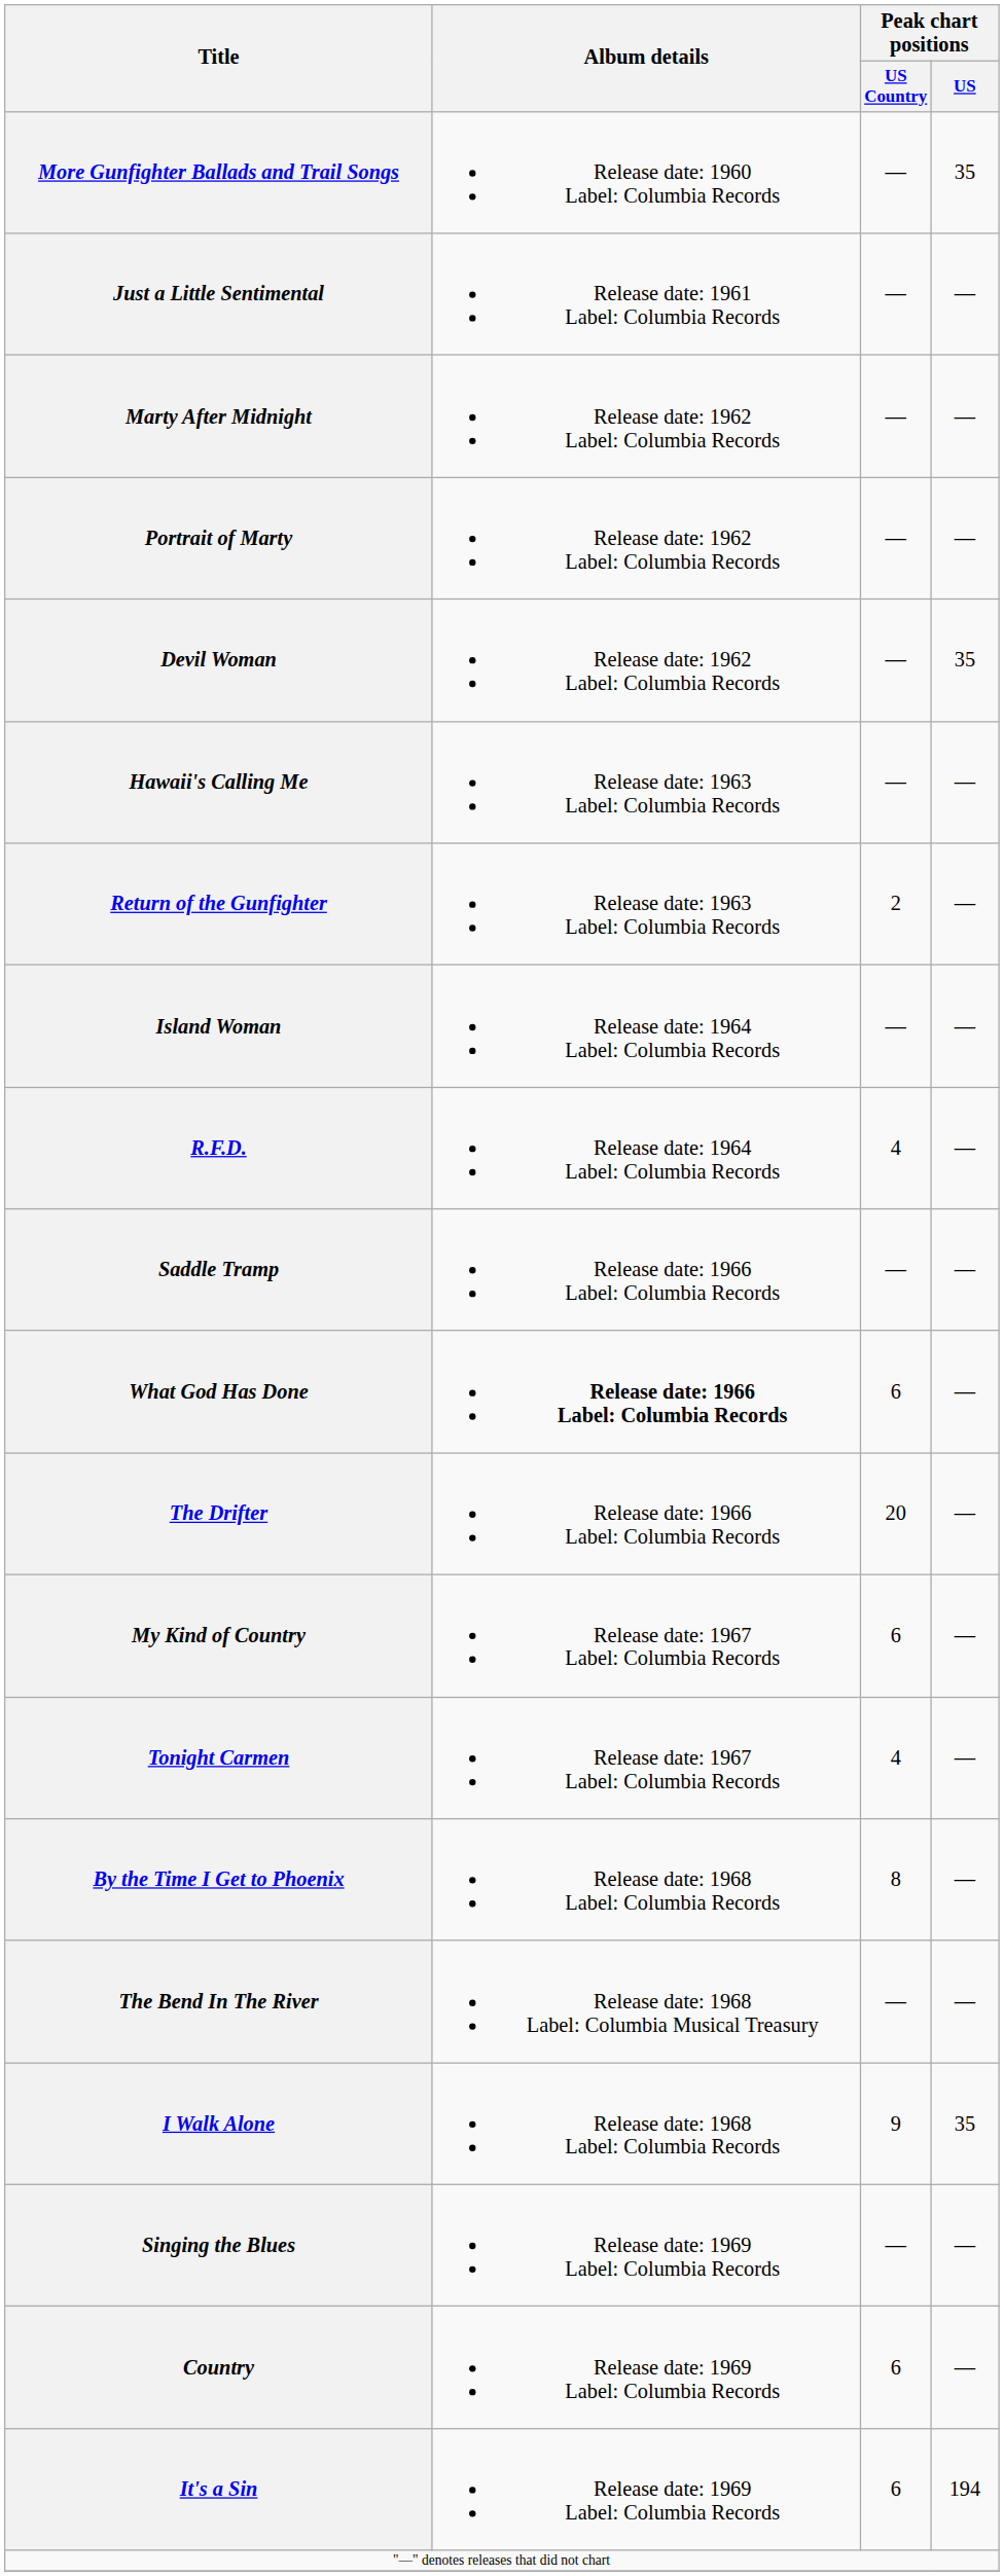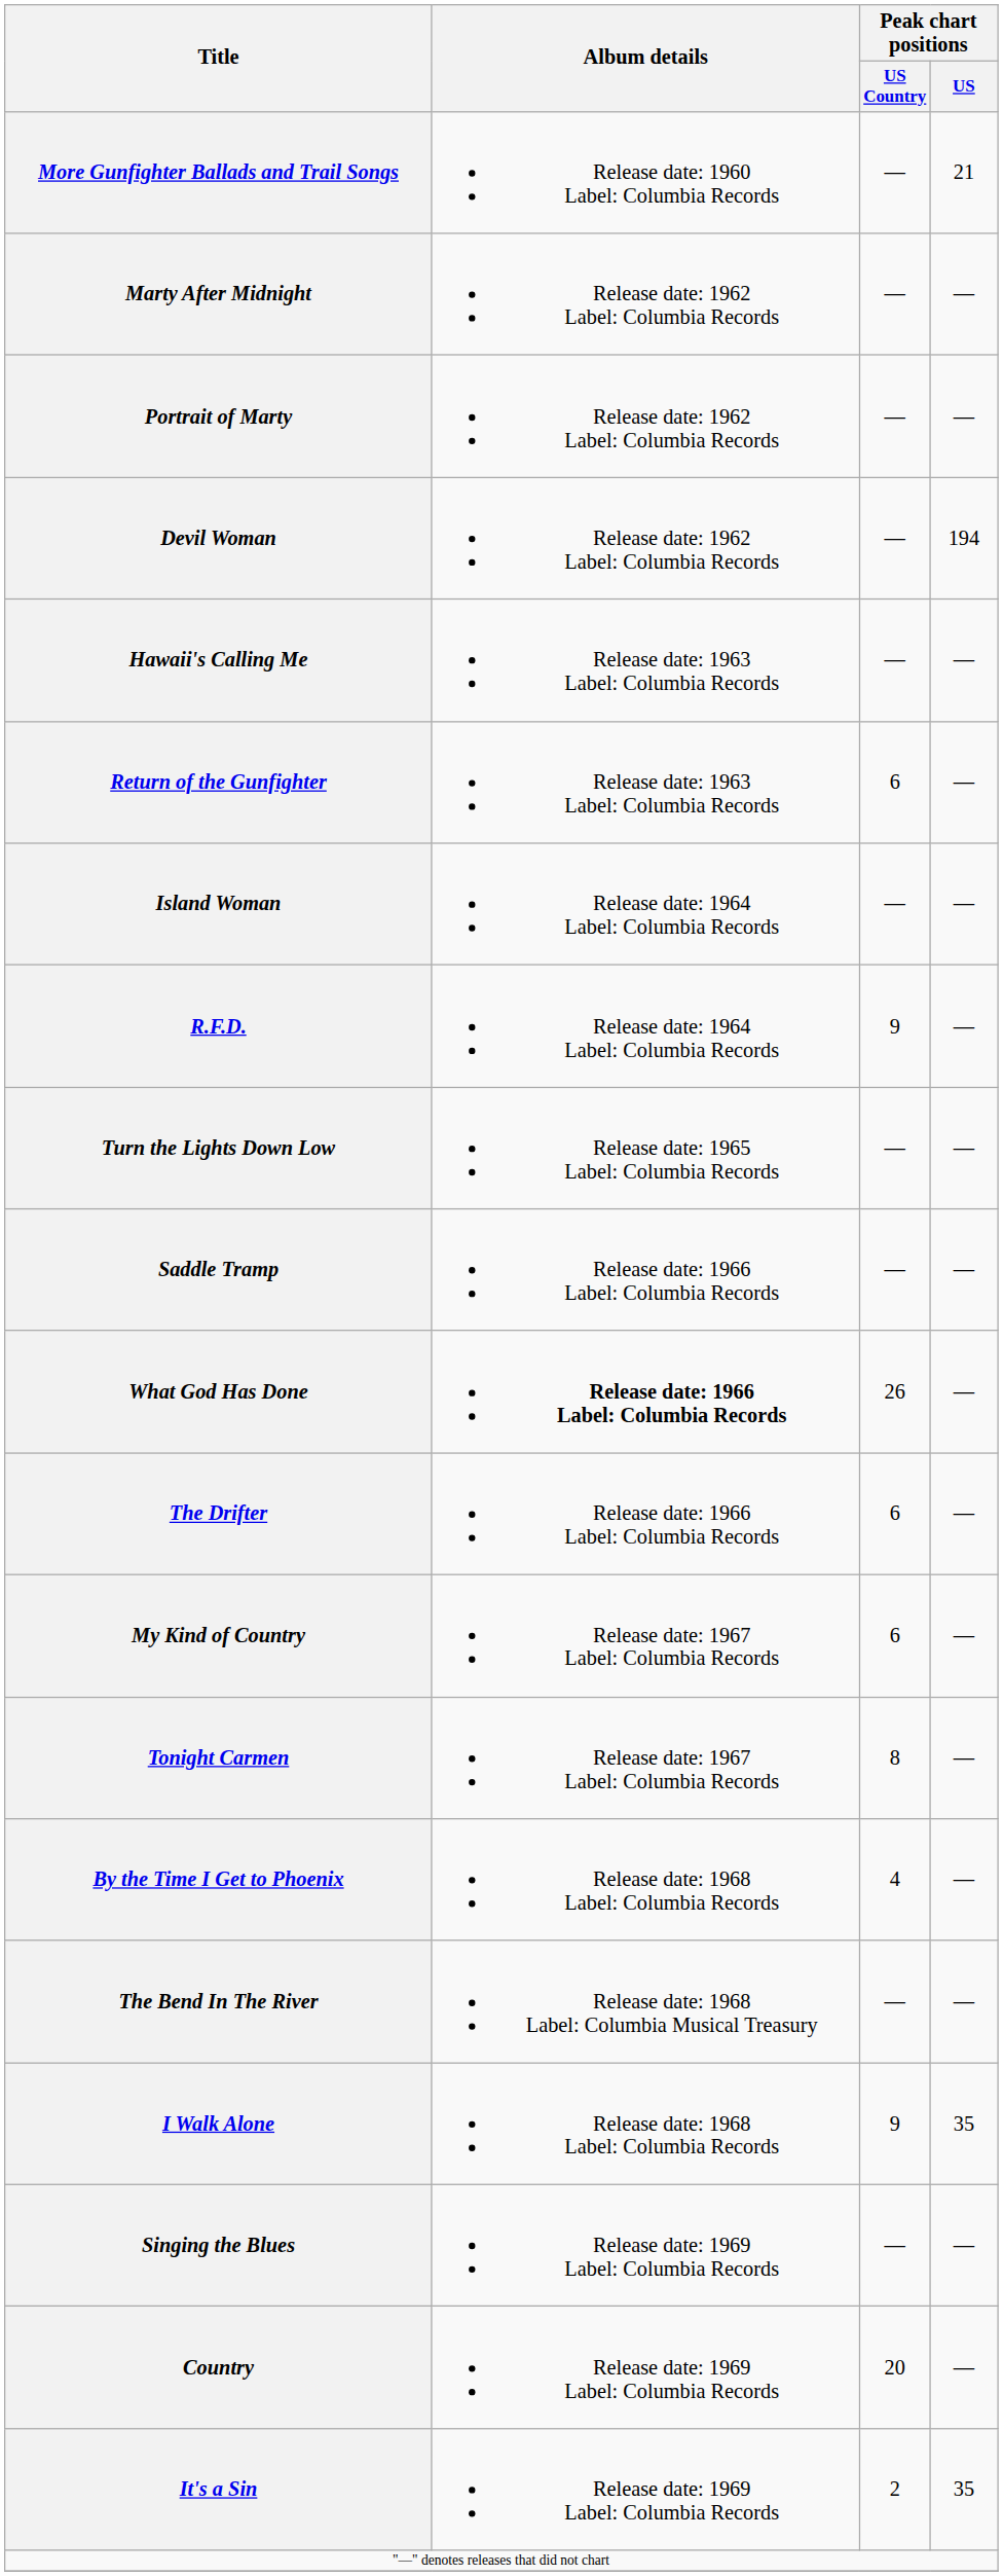 <table class="wikitable plainrowheaders" style="text-align:center;">
 <tr>
 <th rowspan="2" style="width:20em;">Title</th>
 <th rowspan="2" style="width:20em;">Album details</th>
 <th colspan="2">Peak chart<br>positions</th>
 </tr>
 <tr style="font-size:smaller;">
 <th width="45"><a href='#'>US Country</a><br></th>
 <th width="45"><a href='#'>US</a><br></th>
 </tr>
 <tr>
 <th scope="row"><em><a href='#'>More Gunfighter Ballads and Trail Songs</a></em></th>
 <td><br><ul><li>Release date: 1960</li><li>Label: Columbia Records</li></ul></td>
 <td>—</td>
-<td>35</td>
-</tr>
-<tr>
-<th scope="row"><em>Just a Little Sentimental</em></th>
-<td><br><ul><li>Release date: 1961</li><li>Label: Columbia Records</li></ul></td>
-<td>—</td>
-<td>—</td>
+<td>21</td>
 </tr>
 <tr>
 <th scope="row"><em>Marty After Midnight</em></th>
 <td><br><ul><li>Release date: 1962</li><li>Label: Columbia Records</li></ul></td>
 <td>—</td>
 <td>—</td>
 </tr>
 <tr>
 <th scope="row"><em>Portrait of Marty</em></th>
 <td><br><ul><li>Release date: 1962</li><li>Label: Columbia Records</li></ul></td>
 <td>—</td>
 <td>—</td>
 </tr>
 <tr>
 <th scope="row"><em>Devil Woman</em></th>
 <td><br><ul><li>Release date: 1962</li><li>Label: Columbia Records</li></ul></td>
 <td>—</td>
-<td>35</td>
+<td>194</td>
 </tr>
 <tr>
 <th scope="row"><em>Hawaii's Calling Me</em></th>
 <td><br><ul><li>Release date: 1963</li><li>Label: Columbia Records</li></ul></td>
 <td>—</td>
 <td>—</td>
 </tr>
 <tr>
 <th scope="row"><em><a href='#'>Return of the Gunfighter</a></em></th>
 <td><br><ul><li>Release date: 1963</li><li>Label: Columbia Records</li></ul></td>
-<td>2</td>
+<td>6</td>
 <td>—</td>
 </tr>
 <tr>
 <th scope="row"><em>Island Woman</em></th>
 <td><br><ul><li>Release date: 1964</li><li>Label: Columbia Records</li></ul></td>
 <td>—</td>
 <td>—</td>
 </tr>
 <tr>
 <th scope="row"><em><a href='#'>R.F.D.</a></em></th>
 <td><br><ul><li>Release date: 1964</li><li>Label: Columbia Records</li></ul></td>
-<td>4</td>
+<td>9</td>
+<td>—</td>
+</tr>
+<tr>
+<th scope="row"><em>Turn the Lights Down Low</em></th>
+<td><br><ul><li>Release date: 1965</li><li>Label: Columbia Records</li></ul></td>
+<td>—</td>
 <td>—</td>
 </tr>
 <tr>
 <th scope="row"><em>Saddle Tramp</em></th>
 <td><br><ul><li>Release date: 1966</li><li>Label: Columbia Records</li></ul></td>
 <td>—</td>
 <td>—</td>
 </tr>
 <tr>
 <th scope="row"><em>What God Has Done</em></th>
 <td><strong><br><ul><li>Release date: 1966</li><li>Label: Columbia Records</li></ul></strong></td>
-<td>6</td>
+<td>26</td>
 <td>—</td>
 </tr>
 <tr>
 <th scope="row"><em><a href='#'>The Drifter</a></em></th>
 <td><br><ul><li>Release date: 1966</li><li>Label: Columbia Records</li></ul></td>
-<td>20</td>
+<td>6</td>
 <td>—</td>
 </tr>
 <tr>
 <th scope="row"><em>My Kind of Country</em></th>
 <td><br><ul><li>Release date: 1967</li><li>Label: Columbia Records</li></ul></td>
 <td>6</td>
 <td>—</td>
 </tr>
 <tr>
 <th scope="row"><em><a href='#'>Tonight Carmen</a></em></th>
 <td><br><ul><li>Release date: 1967</li><li>Label: Columbia Records</li></ul></td>
-<td>4</td>
+<td>8</td>
 <td>—</td>
 </tr>
 <tr>
 <th scope="row"><em><a href='#'>By the Time I Get to Phoenix</a></em></th>
 <td><br><ul><li>Release date: 1968</li><li>Label: Columbia Records</li></ul></td>
-<td>8</td>
+<td>4</td>
 <td>—</td>
 </tr>
 <tr>
 <th scope="row"><em>The Bend In The River</em></th>
 <td><br><ul><li>Release date: 1968</li><li>Label: Columbia Musical Treasury</li></ul></td>
 <td>—</td>
 <td>—</td>
 </tr>
 <tr>
 <th scope="row"><em><a href='#'>I Walk Alone</a></em></th>
 <td><br><ul><li>Release date: 1968</li><li>Label: Columbia Records</li></ul></td>
 <td>9</td>
 <td>35</td>
 </tr>
 <tr>
 <th scope="row"><em>Singing the Blues</em></th>
 <td><br><ul><li>Release date: 1969</li><li>Label: Columbia Records</li></ul></td>
 <td>—</td>
 <td>—</td>
 </tr>
 <tr>
 <th scope="row"><em>Country</em></th>
 <td><br><ul><li>Release date: 1969</li><li>Label: Columbia Records</li></ul></td>
-<td>6</td>
+<td>20</td>
 <td>—</td>
 </tr>
 <tr>
 <th scope="row"><em><a href='#'>It's a Sin</a></em></th>
 <td><br><ul><li>Release date: 1969</li><li>Label: Columbia Records</li></ul></td>
-<td>6</td>
-<td>194</td>
+<td>2</td>
+<td>35</td>
 </tr>
 <tr>
 <td colspan="4" style="font-size:8pt">"—" denotes releases that did not chart</td>
 </tr>
 <tr>
 </tr>
 </table>
